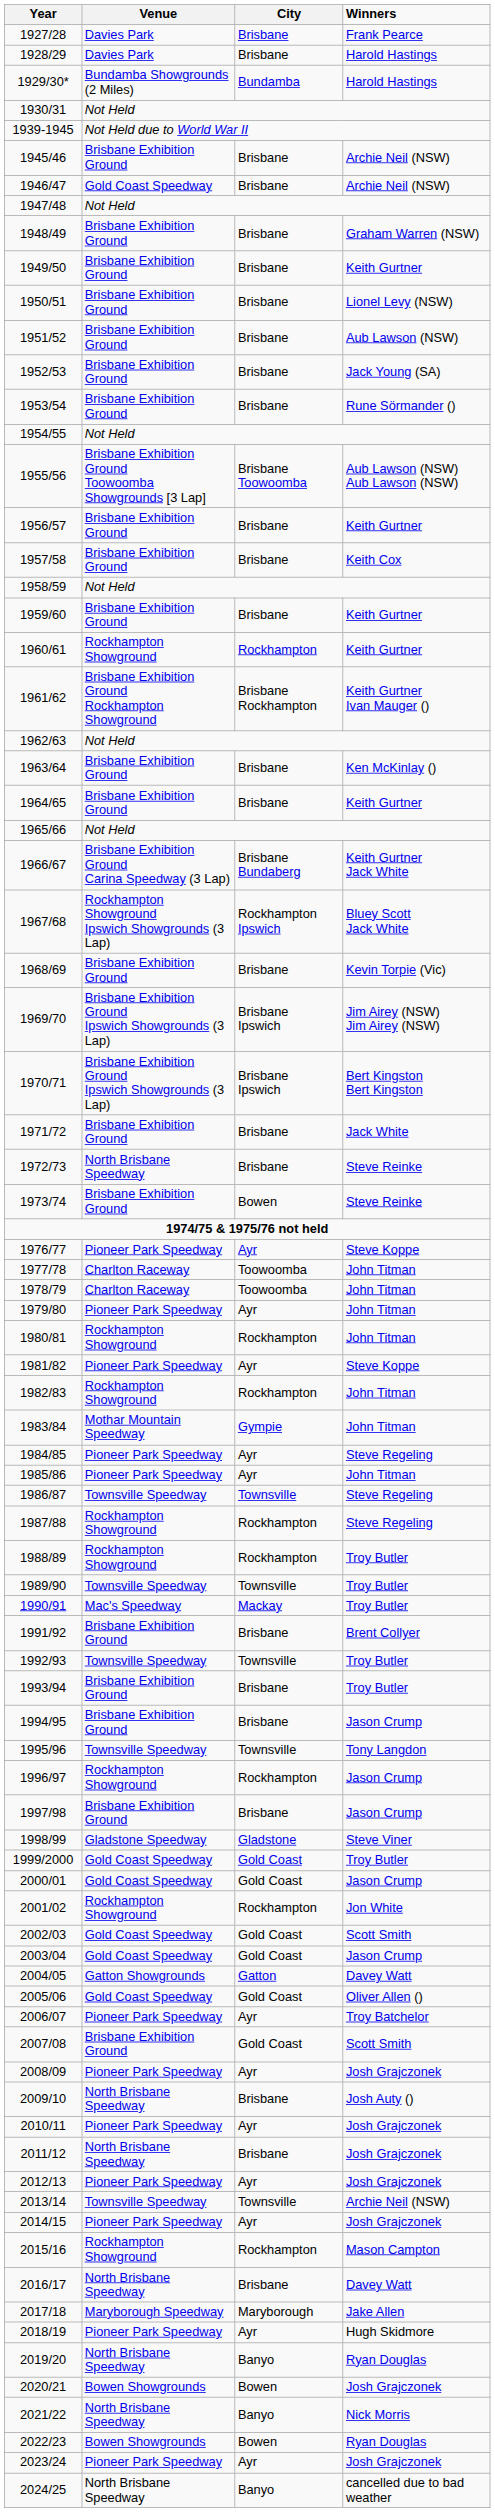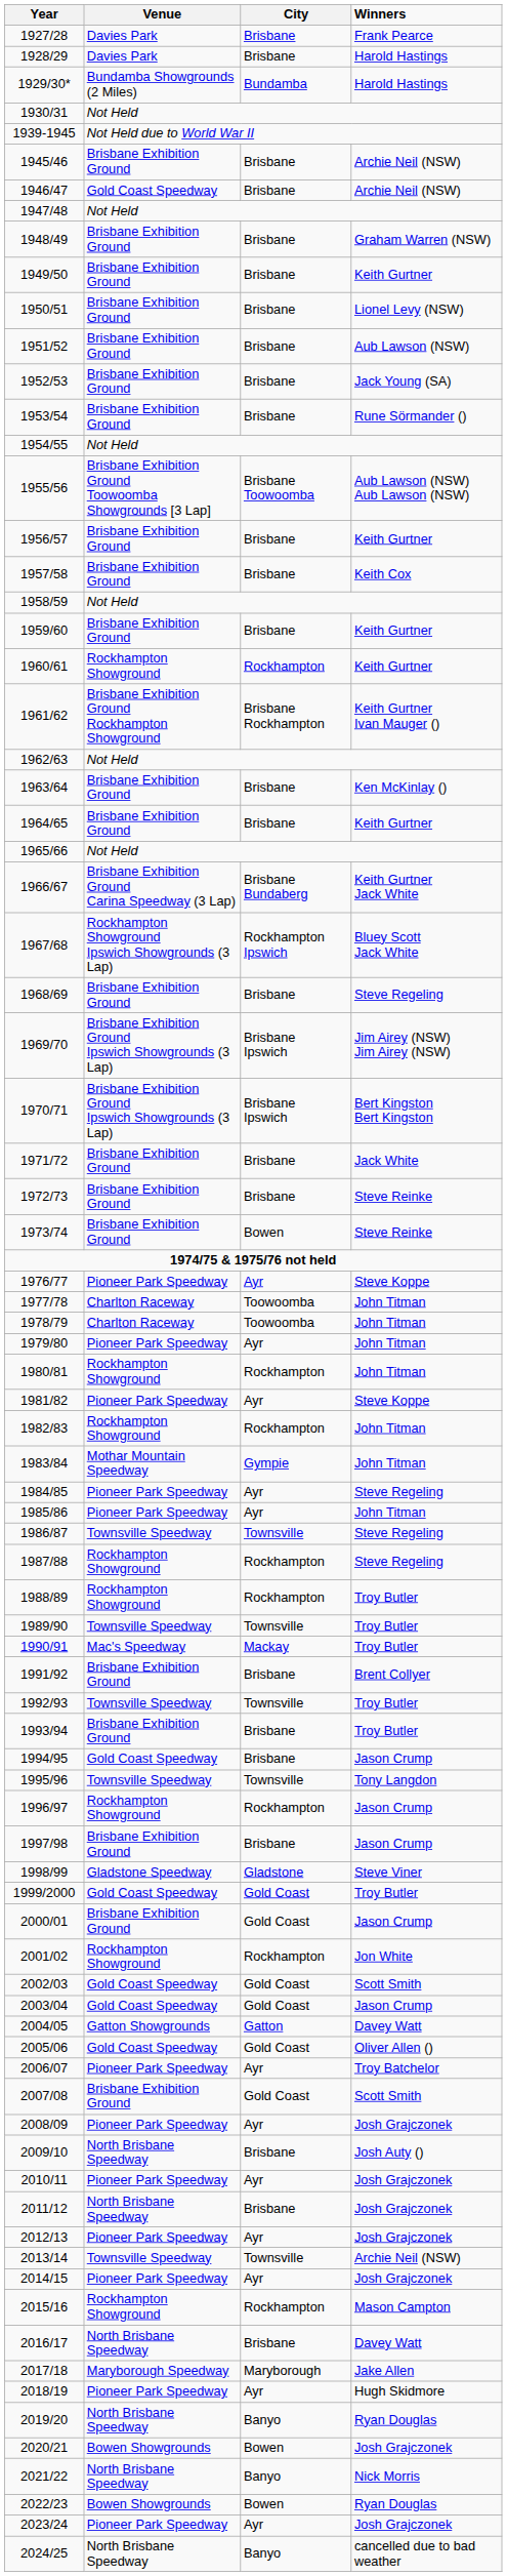 <table class="wikitable">
 <tr>
 <th width=100>Year</th>
 <th width=250>Venue</th>
 <th width=150>City</th>
 <td width=250 ><strong>Winners</strong></td>
 </tr>
 <tr>
 <td align=center>1927/28</td>
 <td><a href='#'>Davies Park</a></td>
 <td><a href='#'>Brisbane</a></td>
 <td><a href='#'>Frank Pearce</a></td>
 </tr>
 <tr>
 <td align=center>1928/29</td>
 <td><a href='#'>Davies Park</a></td>
 <td>Brisbane</td>
 <td><a href='#'>Harold Hastings</a></td>
 </tr>
 <tr>
 <td align=center>1929/30*</td>
 <td><a href='#'>Bundamba Showgrounds</a> (2 Miles)</td>
 <td><a href='#'>Bundamba</a></td>
 <td><a href='#'>Harold Hastings</a></td>
 </tr>
 <tr>
 <td align=center>1930/31</td>
 <td colspan=3><em>Not Held</em></td>
 </tr>
 <tr>
 <td align=center>1939-1945</td>
 <td colspan=3><em>Not Held due to <a href='#'>World War II</a></em></td>
 </tr>
 <tr>
 <td align=center>1945/46</td>
 <td><a href='#'>Brisbane Exhibition Ground</a></td>
 <td>Brisbane</td>
 <td><a href='#'>Archie Neil</a> (NSW)</td>
 </tr>
 <tr>
 <td align=center>1946/47</td>
 <td><a href='#'>Gold Coast Speedway</a></td>
 <td>Brisbane</td>
 <td><a href='#'>Archie Neil</a> (NSW)</td>
 </tr>
 <tr>
 <td align=center>1947/48</td>
 <td colspan=3><em>Not Held</em></td>
 </tr>
 <tr>
 <td align=center>1948/49</td>
 <td><a href='#'>Brisbane Exhibition Ground</a></td>
 <td>Brisbane</td>
 <td><a href='#'>Graham Warren</a> (NSW)</td>
 </tr>
 <tr>
 <td align=center>1949/50</td>
 <td><a href='#'>Brisbane Exhibition Ground</a></td>
 <td>Brisbane</td>
 <td><a href='#'>Keith Gurtner</a></td>
 </tr>
 <tr>
 <td align=center>1950/51</td>
 <td><a href='#'>Brisbane Exhibition Ground</a></td>
 <td>Brisbane</td>
 <td><a href='#'>Lionel Levy</a> (NSW)</td>
 </tr>
 <tr>
 <td align=center>1951/52</td>
 <td><a href='#'>Brisbane Exhibition Ground</a></td>
 <td>Brisbane</td>
 <td><a href='#'>Aub Lawson</a> (NSW)</td>
 </tr>
 <tr>
 <td align=center>1952/53</td>
 <td><a href='#'>Brisbane Exhibition Ground</a></td>
 <td>Brisbane</td>
 <td><a href='#'>Jack Young</a> (SA)</td>
 </tr>
 <tr>
 <td align=center>1953/54</td>
 <td><a href='#'>Brisbane Exhibition Ground</a></td>
 <td>Brisbane</td>
 <td><a href='#'>Rune Sörmander</a> ()</td>
 </tr>
 <tr>
 <td align=center>1954/55</td>
 <td colspan=3><em>Not Held</em></td>
 </tr>
 <tr>
 <td align=center>1955/56</td>
 <td><a href='#'>Brisbane Exhibition Ground</a><br><a href='#'>Toowoomba Showgrounds</a> [3 Lap]</td>
 <td>Brisbane<br><a href='#'>Toowoomba</a></td>
 <td><a href='#'>Aub Lawson</a> (NSW)<br><a href='#'>Aub Lawson</a> (NSW)</td>
 </tr>
 <tr>
 <td align=center>1956/57</td>
 <td><a href='#'>Brisbane Exhibition Ground</a></td>
 <td>Brisbane</td>
 <td><a href='#'>Keith Gurtner</a></td>
 </tr>
 <tr>
 <td align=center>1957/58</td>
 <td><a href='#'>Brisbane Exhibition Ground</a></td>
 <td>Brisbane</td>
 <td><a href='#'>Keith Cox</a></td>
 </tr>
 <tr>
 <td align=center>1958/59</td>
 <td colspan=3><em>Not Held</em></td>
 </tr>
 <tr>
 <td align=center>1959/60</td>
 <td><a href='#'>Brisbane Exhibition Ground</a></td>
 <td>Brisbane</td>
 <td><a href='#'>Keith Gurtner</a></td>
 </tr>
 <tr>
 <td align=center>1960/61</td>
 <td><a href='#'>Rockhampton Showground</a></td>
 <td><a href='#'>Rockhampton</a></td>
 <td><a href='#'>Keith Gurtner</a></td>
 </tr>
 <tr>
 <td align=center>1961/62</td>
 <td><a href='#'>Brisbane Exhibition Ground</a><br><a href='#'>Rockhampton Showground</a></td>
 <td>Brisbane<br>Rockhampton</td>
 <td><a href='#'>Keith Gurtner</a><br><a href='#'>Ivan Mauger</a> ()</td>
 </tr>
 <tr>
 <td align=center>1962/63</td>
 <td colspan=3><em>Not Held</em></td>
 </tr>
 <tr>
 <td align=center>1963/64</td>
 <td><a href='#'>Brisbane Exhibition Ground</a></td>
 <td>Brisbane</td>
 <td><a href='#'>Ken McKinlay</a> ()</td>
 </tr>
 <tr>
 <td align=center>1964/65</td>
 <td><a href='#'>Brisbane Exhibition Ground</a></td>
 <td>Brisbane</td>
 <td><a href='#'>Keith Gurtner</a></td>
 </tr>
 <tr>
 <td align=center>1965/66</td>
 <td colspan=3><em>Not Held</em></td>
 </tr>
 <tr>
 <td align=center>1966/67</td>
 <td><a href='#'>Brisbane Exhibition Ground</a><br><a href='#'>Carina Speedway</a> (3 Lap)</td>
 <td>Brisbane<br><a href='#'>Bundaberg</a></td>
 <td><a href='#'>Keith Gurtner</a><br><a href='#'>Jack White</a></td>
 </tr>
 <tr>
 <td align=center>1967/68</td>
 <td><a href='#'>Rockhampton Showground</a><br><a href='#'>Ipswich Showgrounds</a> (3 Lap)</td>
 <td>Rockhampton<br><a href='#'>Ipswich</a></td>
 <td><a href='#'>Bluey Scott</a><br><a href='#'>Jack White</a></td>
 </tr>
 <tr>
 <td align=center>1968/69</td>
 <td><a href='#'>Brisbane Exhibition Ground</a></td>
 <td>Brisbane</td>
-<td><a href='#'>Kevin Torpie</a> (Vic)</td>
+<td><a href='#'>Steve Regeling</a></td>
 </tr>
 <tr>
 <td align=center>1969/70</td>
 <td><a href='#'>Brisbane Exhibition Ground</a><br><a href='#'>Ipswich Showgrounds</a> (3 Lap)</td>
 <td>Brisbane<br>Ipswich</td>
 <td><a href='#'>Jim Airey</a> (NSW)<br><a href='#'>Jim Airey</a> (NSW)</td>
 </tr>
 <tr>
 <td align=center>1970/71</td>
 <td><a href='#'>Brisbane Exhibition Ground</a><br><a href='#'>Ipswich Showgrounds</a> (3 Lap)</td>
 <td>Brisbane<br>Ipswich</td>
 <td><a href='#'>Bert Kingston</a><br><a href='#'>Bert Kingston</a></td>
 </tr>
 <tr>
 <td align=center>1971/72</td>
 <td><a href='#'>Brisbane Exhibition Ground</a></td>
 <td>Brisbane</td>
 <td><a href='#'>Jack White</a></td>
 </tr>
 <tr>
 <td align=center>1972/73</td>
-<td><a href='#'>North Brisbane Speedway</a></td>
+<td><a href='#'>Brisbane Exhibition Ground</a></td>
 <td>Brisbane</td>
 <td><a href='#'>Steve Reinke</a></td>
 </tr>
 <tr>
 <td align=center>1973/74</td>
 <td><a href='#'>Brisbane Exhibition Ground</a></td>
 <td>Bowen</td>
 <td><a href='#'>Steve Reinke</a></td>
 </tr>
 <tr>
 <td colspan=4 align=center><strong>1974/75 & 1975/76 not held</strong></td>
 </tr>
 <tr>
 <td align=center>1976/77</td>
 <td><a href='#'>Pioneer Park Speedway</a></td>
 <td><a href='#'>Ayr</a></td>
 <td><a href='#'>Steve Koppe</a></td>
 </tr>
 <tr>
 <td align=center>1977/78</td>
 <td><a href='#'>Charlton Raceway</a></td>
 <td>Toowoomba</td>
 <td><a href='#'>John Titman</a></td>
 </tr>
 <tr>
 <td align=center>1978/79</td>
 <td><a href='#'>Charlton Raceway</a></td>
 <td>Toowoomba</td>
 <td><a href='#'>John Titman</a></td>
 </tr>
 <tr>
 <td align=center>1979/80</td>
 <td><a href='#'>Pioneer Park Speedway</a></td>
 <td>Ayr</td>
 <td><a href='#'>John Titman</a></td>
 </tr>
 <tr>
 <td align=center>1980/81</td>
 <td><a href='#'>Rockhampton Showground</a></td>
 <td>Rockhampton</td>
 <td><a href='#'>John Titman</a></td>
 </tr>
 <tr>
 <td align=center>1981/82</td>
 <td><a href='#'>Pioneer Park Speedway</a></td>
 <td>Ayr</td>
 <td><a href='#'>Steve Koppe</a></td>
 </tr>
 <tr>
 <td align=center>1982/83</td>
 <td><a href='#'>Rockhampton Showground</a></td>
 <td>Rockhampton</td>
 <td><a href='#'>John Titman</a></td>
 </tr>
 <tr>
 <td align=center>1983/84</td>
 <td><a href='#'>Mothar Mountain Speedway</a></td>
 <td><a href='#'>Gympie</a></td>
 <td><a href='#'>John Titman</a></td>
 </tr>
 <tr>
 <td align=center>1984/85</td>
 <td><a href='#'>Pioneer Park Speedway</a></td>
 <td>Ayr</td>
 <td><a href='#'>Steve Regeling</a></td>
 </tr>
 <tr>
 <td align=center>1985/86</td>
 <td><a href='#'>Pioneer Park Speedway</a></td>
 <td>Ayr</td>
 <td><a href='#'>John Titman</a></td>
 </tr>
 <tr>
 <td align=center>1986/87</td>
 <td><a href='#'>Townsville Speedway</a></td>
 <td><a href='#'>Townsville</a></td>
 <td><a href='#'>Steve Regeling</a></td>
 </tr>
 <tr>
 <td align=center>1987/88</td>
 <td><a href='#'>Rockhampton Showground</a></td>
 <td>Rockhampton</td>
 <td><a href='#'>Steve Regeling</a></td>
 </tr>
 <tr>
 <td align=center>1988/89</td>
 <td><a href='#'>Rockhampton Showground</a></td>
 <td>Rockhampton</td>
 <td><a href='#'>Troy Butler</a></td>
 </tr>
 <tr>
 <td align=center>1989/90</td>
 <td><a href='#'>Townsville Speedway</a></td>
 <td>Townsville</td>
 <td><a href='#'>Troy Butler</a></td>
 </tr>
 <tr>
 <td align=center><a href='#'>1990/91</a></td>
 <td><a href='#'>Mac's Speedway</a></td>
 <td><a href='#'>Mackay</a></td>
 <td><a href='#'>Troy Butler</a></td>
 </tr>
 <tr>
 <td align=center>1991/92</td>
 <td><a href='#'>Brisbane Exhibition Ground</a></td>
 <td>Brisbane</td>
 <td><a href='#'>Brent Collyer</a></td>
 </tr>
 <tr>
 <td align=center>1992/93</td>
 <td><a href='#'>Townsville Speedway</a></td>
 <td>Townsville</td>
 <td><a href='#'>Troy Butler</a></td>
 </tr>
 <tr>
 <td align=center>1993/94</td>
 <td><a href='#'>Brisbane Exhibition Ground</a></td>
 <td>Brisbane</td>
 <td><a href='#'>Troy Butler</a></td>
 </tr>
 <tr>
 <td align=center>1994/95</td>
-<td><a href='#'>Brisbane Exhibition Ground</a></td>
+<td><a href='#'>Gold Coast Speedway</a></td>
 <td>Brisbane</td>
 <td><a href='#'>Jason Crump</a></td>
 </tr>
 <tr>
 <td align=center>1995/96</td>
 <td><a href='#'>Townsville Speedway</a></td>
 <td>Townsville</td>
 <td><a href='#'>Tony Langdon</a></td>
 </tr>
 <tr>
 <td align=center>1996/97</td>
 <td><a href='#'>Rockhampton Showground</a></td>
 <td>Rockhampton</td>
 <td><a href='#'>Jason Crump</a></td>
 </tr>
 <tr>
 <td align=center>1997/98</td>
 <td><a href='#'>Brisbane Exhibition Ground</a></td>
 <td>Brisbane</td>
 <td><a href='#'>Jason Crump</a></td>
 </tr>
 <tr>
 <td align=center>1998/99</td>
 <td><a href='#'>Gladstone Speedway</a></td>
 <td><a href='#'>Gladstone</a></td>
 <td><a href='#'>Steve Viner</a></td>
 </tr>
 <tr>
 <td align=center>1999/2000</td>
 <td><a href='#'>Gold Coast Speedway</a></td>
 <td><a href='#'>Gold Coast</a></td>
 <td><a href='#'>Troy Butler</a></td>
 </tr>
 <tr>
 <td align=center>2000/01</td>
-<td><a href='#'>Gold Coast Speedway</a></td>
+<td><a href='#'>Brisbane Exhibition Ground</a></td>
 <td>Gold Coast</td>
 <td><a href='#'>Jason Crump</a></td>
 </tr>
 <tr>
 <td align=center>2001/02</td>
 <td><a href='#'>Rockhampton Showground</a></td>
 <td>Rockhampton</td>
 <td><a href='#'>Jon White</a></td>
 </tr>
 <tr>
 <td align=center>2002/03</td>
 <td><a href='#'>Gold Coast Speedway</a></td>
 <td>Gold Coast</td>
 <td><a href='#'>Scott Smith</a></td>
 </tr>
 <tr>
 <td align=center>2003/04</td>
 <td><a href='#'>Gold Coast Speedway</a></td>
 <td>Gold Coast</td>
 <td><a href='#'>Jason Crump</a></td>
 </tr>
 <tr>
 <td align=center>2004/05</td>
 <td><a href='#'>Gatton Showgrounds</a></td>
 <td><a href='#'>Gatton</a></td>
 <td><a href='#'>Davey Watt</a></td>
 </tr>
 <tr>
 <td align=center>2005/06</td>
 <td><a href='#'>Gold Coast Speedway</a></td>
 <td>Gold Coast</td>
 <td><a href='#'>Oliver Allen</a> ()</td>
 </tr>
 <tr>
 <td align=center>2006/07</td>
 <td><a href='#'>Pioneer Park Speedway</a></td>
 <td>Ayr</td>
 <td><a href='#'>Troy Batchelor</a></td>
 </tr>
 <tr>
 <td align=center>2007/08</td>
 <td><a href='#'>Brisbane Exhibition Ground</a></td>
 <td>Gold Coast</td>
 <td><a href='#'>Scott Smith</a></td>
 </tr>
 <tr>
 <td align=center>2008/09</td>
 <td><a href='#'>Pioneer Park Speedway</a></td>
 <td>Ayr</td>
 <td><a href='#'>Josh Grajczonek</a></td>
 </tr>
 <tr>
 <td align=center>2009/10</td>
 <td><a href='#'>North Brisbane Speedway</a></td>
 <td>Brisbane</td>
 <td><a href='#'>Josh Auty</a> ()</td>
 </tr>
 <tr>
 <td align=center>2010/11</td>
 <td><a href='#'>Pioneer Park Speedway</a></td>
 <td>Ayr</td>
 <td><a href='#'>Josh Grajczonek</a></td>
 </tr>
 <tr>
 <td align=center>2011/12</td>
 <td><a href='#'>North Brisbane Speedway</a></td>
 <td>Brisbane</td>
 <td><a href='#'>Josh Grajczonek</a></td>
 </tr>
 <tr>
 <td align=center>2012/13</td>
 <td><a href='#'>Pioneer Park Speedway</a></td>
 <td>Ayr</td>
 <td><a href='#'>Josh Grajczonek</a></td>
 </tr>
 <tr>
 <td align=center>2013/14</td>
 <td><a href='#'>Townsville Speedway</a></td>
 <td>Townsville</td>
 <td><a href='#'>Archie Neil</a> (NSW)</td>
 </tr>
 <tr>
 <td align=center>2014/15</td>
 <td><a href='#'>Pioneer Park Speedway</a></td>
 <td>Ayr</td>
 <td><a href='#'>Josh Grajczonek</a></td>
 </tr>
 <tr>
 <td align=center>2015/16</td>
 <td><a href='#'>Rockhampton Showground</a></td>
 <td>Rockhampton</td>
 <td><a href='#'>Mason Campton</a></td>
 </tr>
 <tr>
 <td align=center>2016/17</td>
 <td><a href='#'>North Brisbane Speedway</a></td>
 <td>Brisbane</td>
 <td><a href='#'>Davey Watt</a></td>
 </tr>
 <tr>
 <td align=center>2017/18</td>
 <td><a href='#'>Maryborough Speedway</a></td>
 <td>Maryborough</td>
 <td><a href='#'>Jake Allen</a></td>
 </tr>
 <tr>
 <td align=center>2018/19</td>
 <td><a href='#'>Pioneer Park Speedway</a></td>
 <td>Ayr</td>
 <td>Hugh Skidmore</td>
 </tr>
 <tr>
 <td align=center>2019/20</td>
 <td><a href='#'>North Brisbane Speedway</a></td>
 <td>Banyo</td>
 <td><a href='#'>Ryan Douglas</a></td>
 </tr>
 <tr>
 <td align=center>2020/21</td>
 <td><a href='#'>Bowen Showgrounds</a></td>
 <td>Bowen</td>
 <td><a href='#'>Josh Grajczonek</a></td>
 </tr>
 <tr>
 <td align=center>2021/22</td>
 <td><a href='#'>North Brisbane Speedway</a></td>
 <td>Banyo</td>
 <td><a href='#'>Nick Morris</a></td>
 </tr>
 <tr>
 <td align=center>2022/23</td>
 <td><a href='#'>Bowen Showgrounds</a></td>
 <td>Bowen</td>
 <td><a href='#'>Ryan Douglas</a></td>
 </tr>
 <tr>
 <td align=center>2023/24</td>
 <td><a href='#'>Pioneer Park Speedway</a></td>
 <td>Ayr</td>
 <td><a href='#'>Josh Grajczonek</a></td>
 </tr>
 <tr>
 <td align=center>2024/25</td>
 <td>North Brisbane Speedway</td>
 <td>Banyo</td>
 <td>cancelled due to bad weather</td>
 </tr>
 </table>
